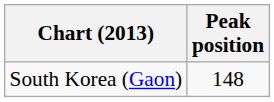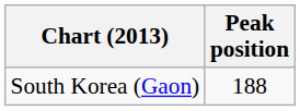 <table class="wikitable sortable">
 <tr>
 <th>Chart (2013)</th>
 <th>Peak<br>position</th>
 </tr>
 <tr>
 <td>South Korea (<a href='#'>Gaon</a>)</td>
-<td align=center>148</td>
+<td align=center>188</td>
 </tr>
 </table>
